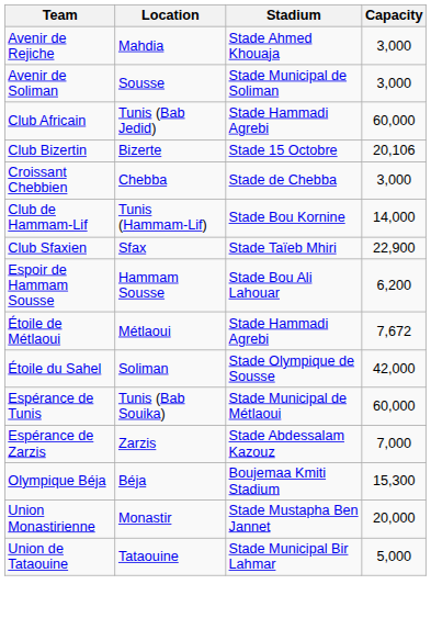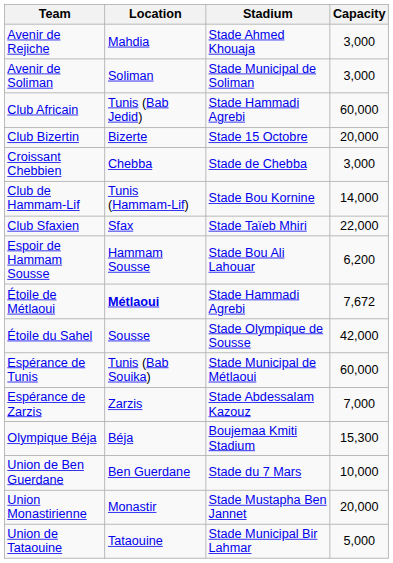 <table class="wikitable sortable">
 <tr>
 <th width="120px">Team</th>
 <th width="120px">Location</th>
 <th width="150px">Stadium</th>
 <th>Capacity</th>
 </tr>
 <tr>
 <td><a href='#'>Avenir de Rejiche</a></td>
 <td><a href='#'>Mahdia</a></td>
 <td><a href='#'>Stade Ahmed Khouaja</a></td>
 <td align="center">3,000</td>
 </tr>
 <tr>
 <td><a href='#'>Avenir de Soliman</a></td>
-<td><a href='#'>Sousse</a></td>
+<td><a href='#'>Soliman</a></td>
 <td><a href='#'>Stade Municipal de Soliman</a></td>
 <td align="center">3,000</td>
 </tr>
 <tr>
 <td><a href='#'>Club Africain</a></td>
 <td><a href='#'>Tunis</a> (<a href='#'>Bab Jedid</a>)</td>
 <td><a href='#'>Stade Hammadi Agrebi</a></td>
 <td align="center">60,000</td>
 </tr>
 <tr>
 <td><a href='#'>Club Bizertin</a></td>
 <td><a href='#'>Bizerte</a></td>
 <td><a href='#'>Stade 15 Octobre</a></td>
-<td align="center">20,106</td>
+<td align="center">20,000</td>
 </tr>
 <tr>
 <td><a href='#'>Croissant Chebbien</a></td>
 <td><a href='#'>Chebba</a></td>
 <td><a href='#'>Stade de Chebba</a></td>
 <td align="center">3,000</td>
 </tr>
 <tr>
 <td><a href='#'>Club de Hammam-Lif</a></td>
 <td><a href='#'>Tunis</a> (<a href='#'>Hammam-Lif</a>)</td>
 <td><a href='#'>Stade Bou Kornine</a></td>
 <td align="center">14,000</td>
 </tr>
 <tr>
 <td><a href='#'>Club Sfaxien</a></td>
 <td><a href='#'>Sfax</a></td>
 <td><a href='#'>Stade Taïeb Mhiri</a></td>
-<td align="center">22,900</td>
+<td align="center">22,000</td>
 </tr>
 <tr>
 <td><a href='#'>Espoir de Hammam Sousse</a></td>
 <td><a href='#'>Hammam Sousse</a></td>
 <td><a href='#'>Stade Bou Ali Lahouar</a></td>
 <td align="center">6,200</td>
 </tr>
 <tr>
 <td><a href='#'>Étoile de Métlaoui</a></td>
-<td><a href='#'>Métlaoui</a></td>
+<td><strong><a href='#'>Métlaoui</a></strong></td>
 <td><a href='#'>Stade Hammadi Agrebi</a></td>
 <td align="center">7,672</td>
 </tr>
 <tr>
 <td><a href='#'>Étoile du Sahel</a></td>
-<td><a href='#'>Soliman</a></td>
+<td><a href='#'>Sousse</a></td>
 <td><a href='#'>Stade Olympique de Sousse</a></td>
 <td align="center">42,000</td>
 </tr>
 <tr>
 <td><a href='#'>Espérance de Tunis</a></td>
 <td><a href='#'>Tunis</a> (<a href='#'>Bab Souika</a>)</td>
 <td><a href='#'>Stade Municipal de Métlaoui</a></td>
 <td align="center">60,000</td>
 </tr>
 <tr>
 <td><a href='#'>Espérance de Zarzis</a></td>
 <td><a href='#'>Zarzis</a></td>
 <td><a href='#'>Stade Abdessalam Kazouz</a></td>
 <td align="center">7,000</td>
 </tr>
 <tr>
 <td><a href='#'>Olympique Béja</a></td>
 <td><a href='#'>Béja</a></td>
 <td><a href='#'>Boujemaa Kmiti Stadium</a></td>
 <td align="center">15,300</td>
 </tr>
 <tr>
+<td><a href='#'>Union de Ben Guerdane</a></td>
+<td><a href='#'>Ben Guerdane</a></td>
+<td><a href='#'>Stade du 7 Mars</a></td>
+<td align="center">10,000</td>
+</tr>
+<tr>
 <td><a href='#'>Union Monastirienne</a></td>
 <td><a href='#'>Monastir</a></td>
 <td><a href='#'>Stade Mustapha Ben Jannet</a></td>
 <td align="center">20,000</td>
 </tr>
 <tr>
 <td><a href='#'>Union de Tataouine</a></td>
 <td><a href='#'>Tataouine</a></td>
 <td><a href='#'>Stade Municipal Bir Lahmar</a></td>
 <td align="center">5,000</td>
 </tr>
 </table>
